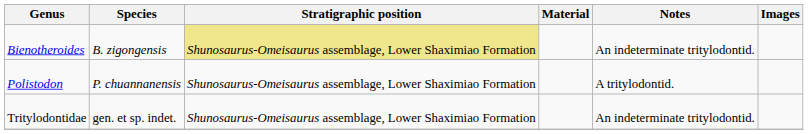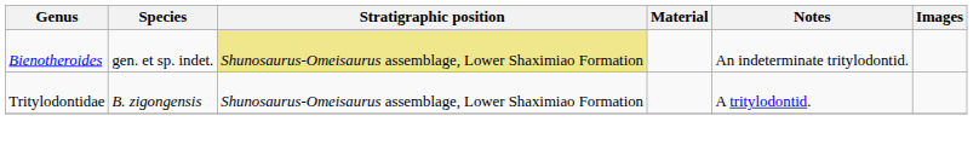 <table class = "wikitable">
 <tr>
 <th>Genus</th>
 <th>Species</th>
 <th>Stratigraphic position</th>
 <th>Material</th>
 <th>Notes</th>
 <th>Images</th>
 </tr>
 <tr>
 <td><br><em><a href='#'>Bienotheroides</a></em></td>
-<td><br><em>B. zigongensis</em></td>
+<td><br>gen. et sp. indet.</td>
 <td style="background: khaki;"><br><em>Shunosaurus</em>-<em>Omeisaurus</em> assemblage, Lower Shaximiao Formation</td>
 <td></td>
 <td><br>An indeterminate tritylodontid.</td>
 <td></td>
 </tr>
 <tr>
-<td><br><em><a href='#'>Polistodon</a></em></td>
-<td><br><em>P. chuannanensis</em></td>
+<td><br>Tritylodontidae</td>
+<td><br><em>B. zigongensis</em></td>
 <td><br><em>Shunosaurus</em>-<em>Omeisaurus</em> assemblage, Lower Shaximiao Formation</td>
 <td></td>
-<td><br>A tritylodontid.</td>
-<td></td>
-</tr>
-<tr>
-<td><br>Tritylodontidae</td>
-<td><br>gen. et sp. indet.</td>
-<td><br><em>Shunosaurus</em>-<em>Omeisaurus</em> assemblage, Lower Shaximiao Formation</td>
-<td></td>
-<td><br>An indeterminate tritylodontid.</td>
+<td><br>A <a href='#'>tritylodontid</a>.</td>
 <td></td>
 </tr>
 <tr>
 </tr>
 </table>
